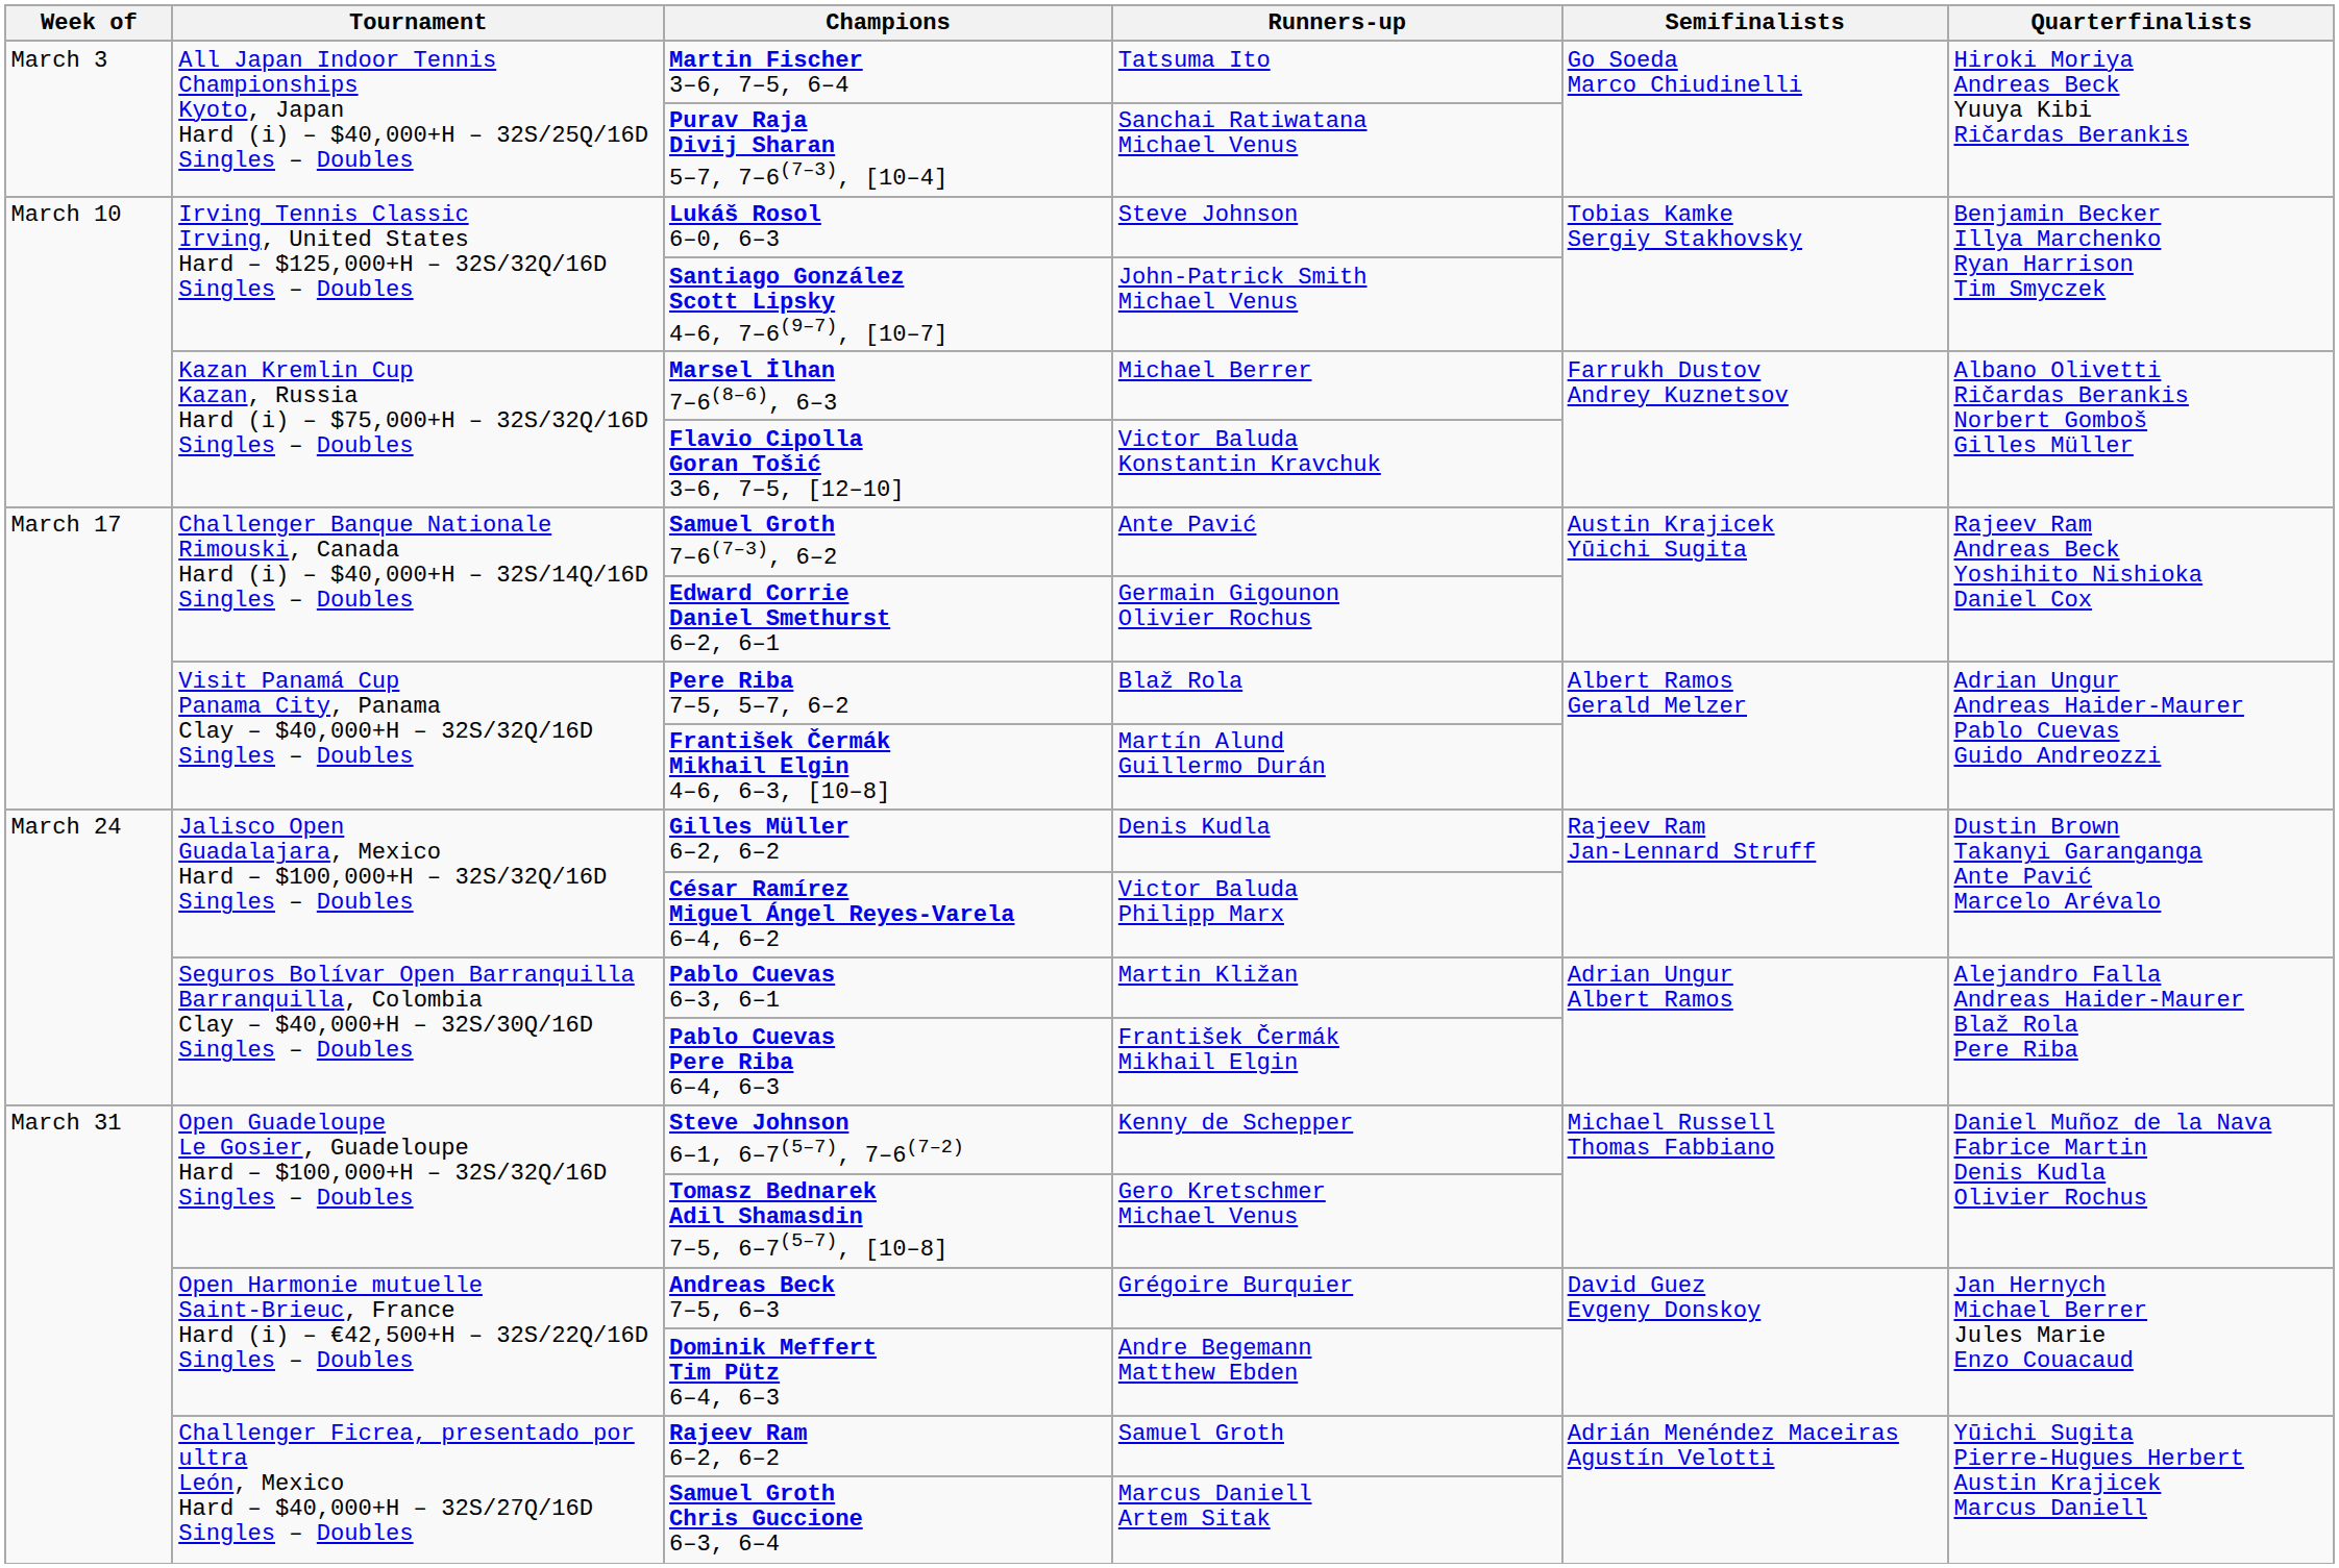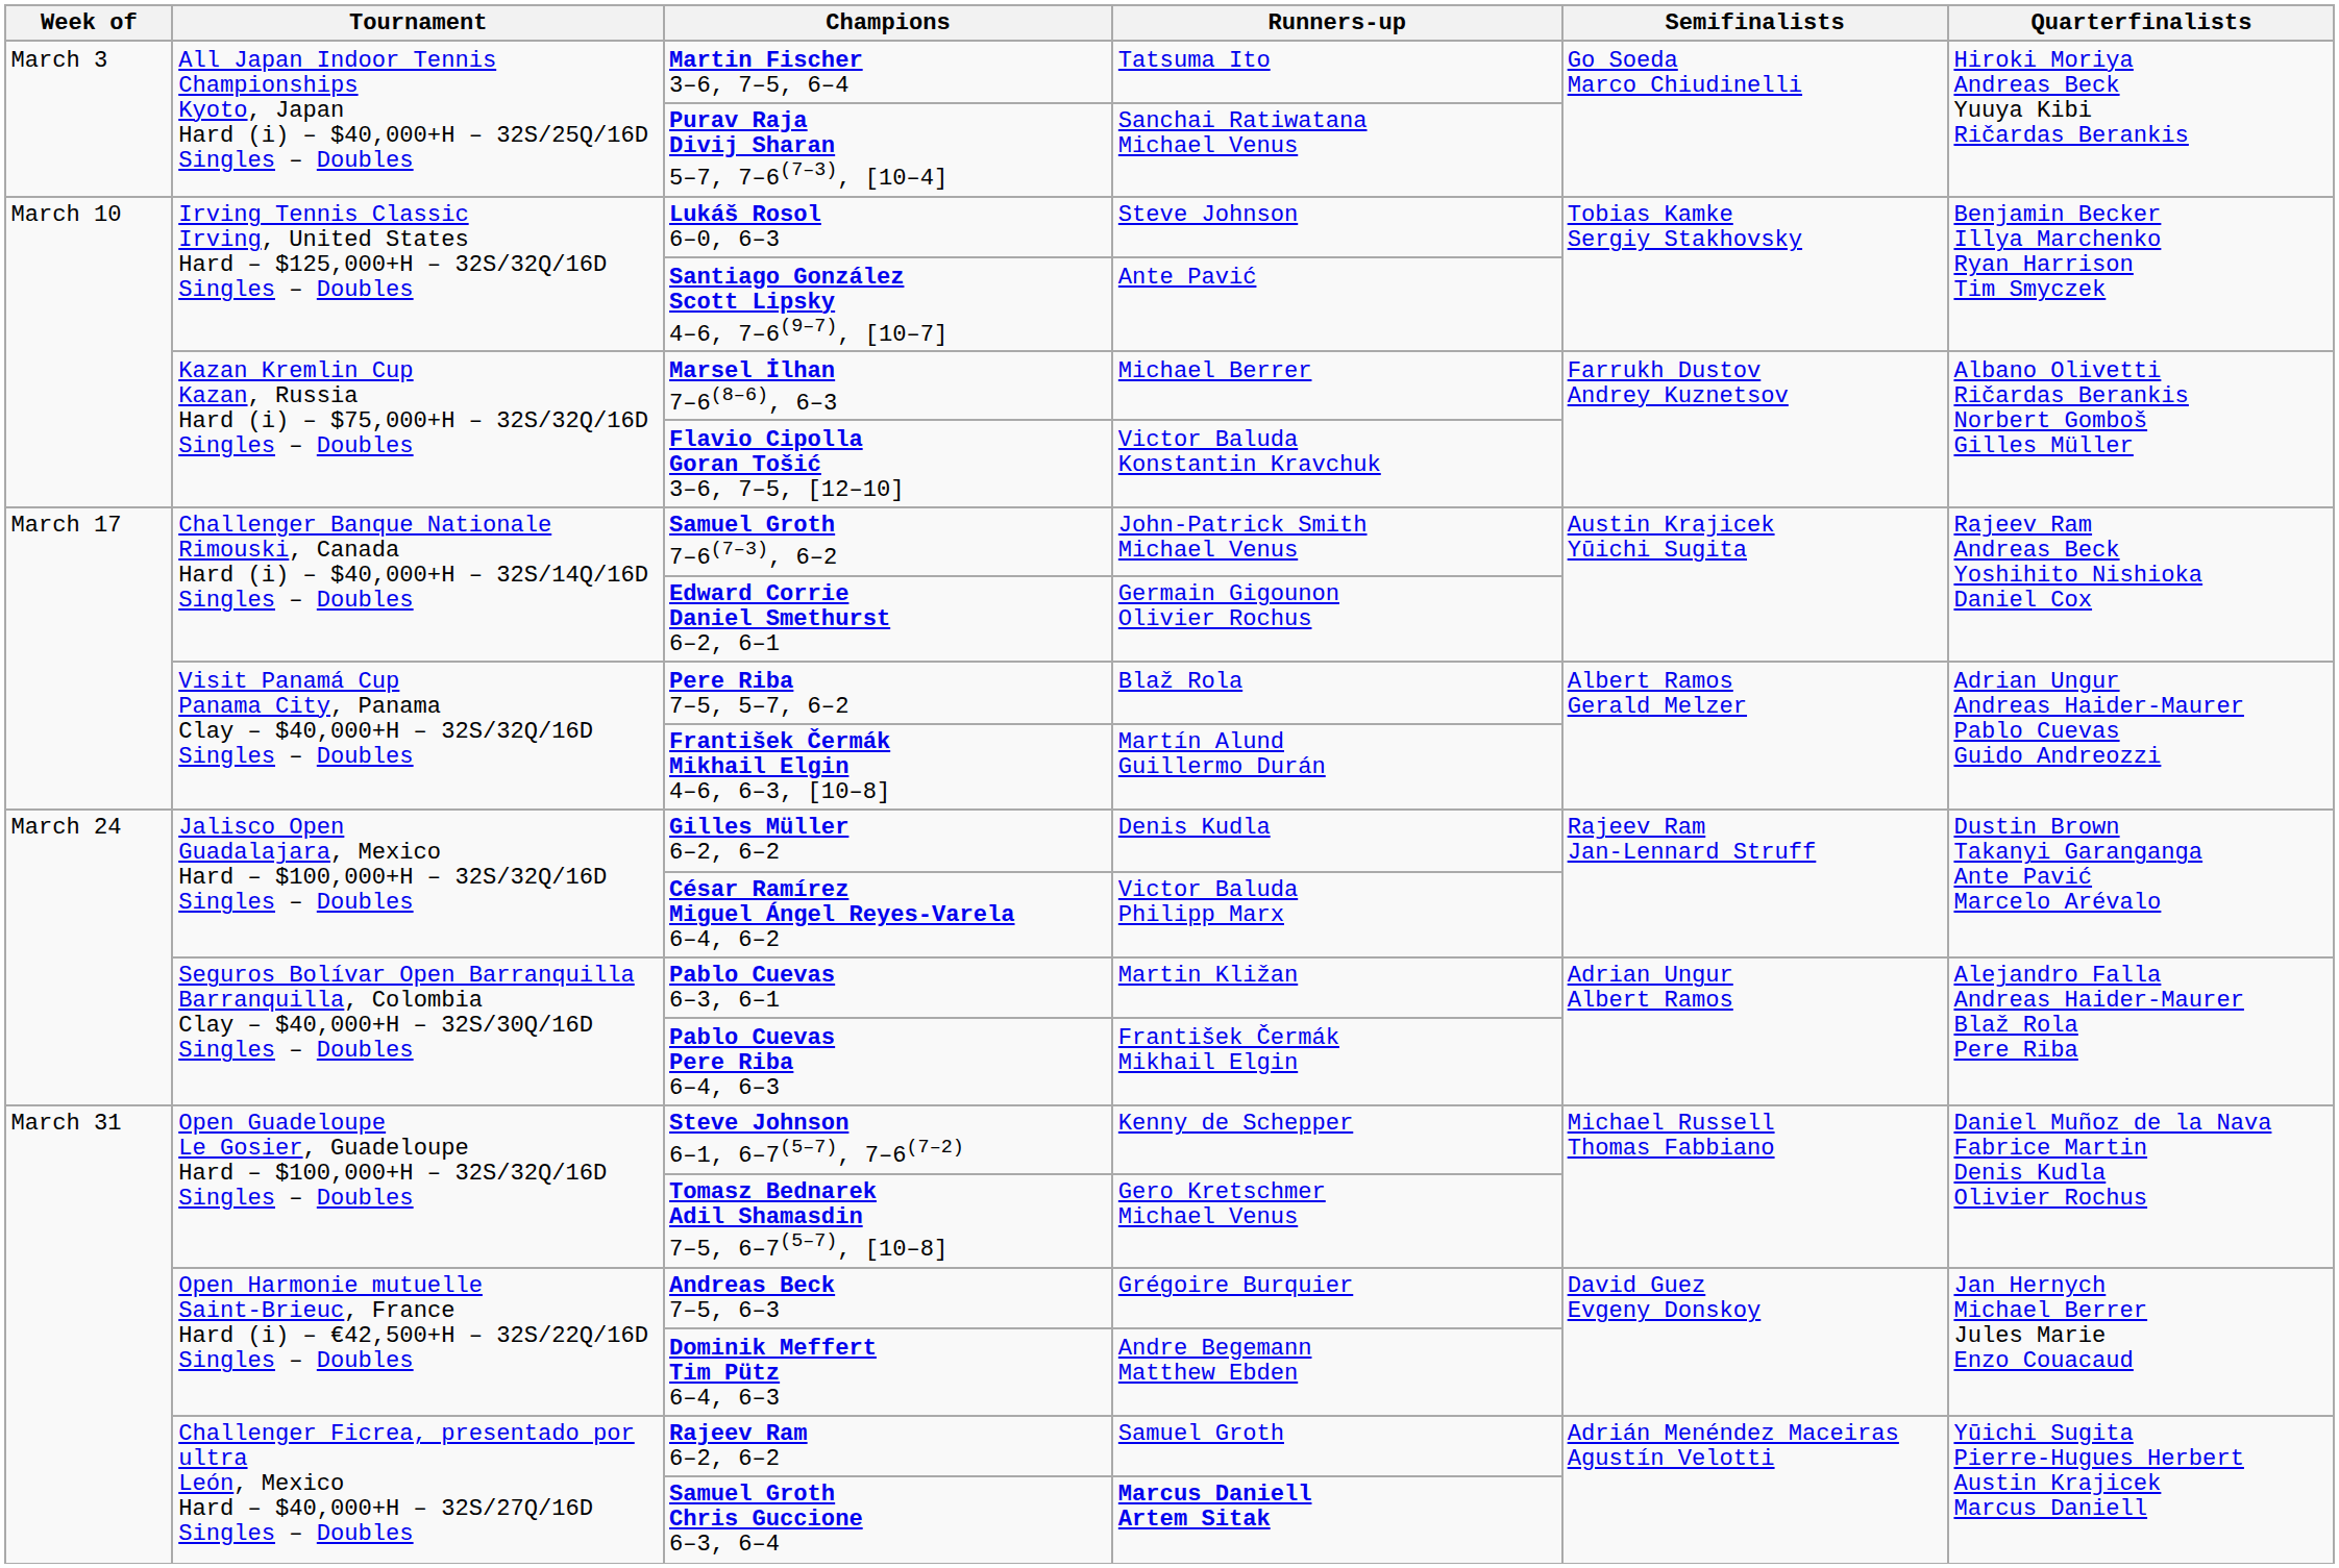 <table class="wikitable" style="font-size:85%;">
 <tr>
 <th width="75">Week of</th>
 <th width="230">Tournament</th>
 <th width="210">Champions</th>
 <th width="210">Runners-up</th>
 <th width="180">Semifinalists</th>
 <th width="180">Quarterfinalists</th>
 </tr>
 <tr valign=top>
 <td rowspan=2>March 3</td>
 <td rowspan=2><a href='#'>All Japan Indoor Tennis Championships</a><br><a href='#'>Kyoto</a>, Japan<br>Hard (i) – $40,000+H – 32S/25Q/16D<br> <a href='#'>Singles</a> – <a href='#'>Doubles</a></td>
 <td> <strong><a href='#'>Martin Fischer</a></strong><br>3–6, 7–5, 6–4</td>
 <td> <a href='#'>Tatsuma Ito</a></td>
 <td rowspan=2> <a href='#'>Go Soeda</a> <br>  <a href='#'>Marco Chiudinelli</a></td>
 <td rowspan=2> <a href='#'>Hiroki Moriya</a> <br> <a href='#'>Andreas Beck</a> <br> Yuuya Kibi <br>  <a href='#'>Ričardas Berankis</a></td>
 </tr>
 <tr valign=top>
 <td> <strong><a href='#'>Purav Raja</a></strong><br> <strong><a href='#'>Divij Sharan</a></strong><br>5–7, 7–6<sup>(7–3)</sup>, [10–4]</td>
 <td> <a href='#'>Sanchai Ratiwatana</a><br> <a href='#'>Michael Venus</a></td>
 </tr>
 <tr valign=top>
 <td rowspan=4>March 10</td>
 <td rowspan=2><a href='#'>Irving Tennis Classic</a><br><a href='#'>Irving</a>, United States<br>Hard – $125,000+H – 32S/32Q/16D<br> <a href='#'>Singles</a> – <a href='#'>Doubles</a></td>
 <td> <strong><a href='#'>Lukáš Rosol</a></strong><br>6–0, 6–3</td>
 <td> <a href='#'>Steve Johnson</a></td>
 <td rowspan=2> <a href='#'>Tobias Kamke</a> <br>  <a href='#'>Sergiy Stakhovsky</a></td>
 <td rowspan=2> <a href='#'>Benjamin Becker</a><br> <a href='#'>Illya Marchenko</a><br> <a href='#'>Ryan Harrison</a>  <br>  <a href='#'>Tim Smyczek</a></td>
 </tr>
 <tr valign=top>
 <td> <strong><a href='#'>Santiago González</a></strong><br> <strong><a href='#'>Scott Lipsky</a></strong><br>4–6, 7–6<sup>(9–7)</sup>, [10–7]</td>
-<td> <a href='#'>John-Patrick Smith</a><br> <a href='#'>Michael Venus</a></td>
+<td> <a href='#'>Ante Pavić</a></td>
 </tr>
 <tr valign=top>
 <td rowspan=2><a href='#'>Kazan Kremlin Cup</a><br><a href='#'>Kazan</a>, Russia<br>Hard (i) – $75,000+H – 32S/32Q/16D<br> <a href='#'>Singles</a> – <a href='#'>Doubles</a></td>
 <td> <strong><a href='#'>Marsel İlhan</a></strong><br>7–6<sup>(8–6)</sup>, 6–3</td>
 <td> <a href='#'>Michael Berrer</a></td>
 <td rowspan=2> <a href='#'>Farrukh Dustov</a> <br> <a href='#'>Andrey Kuznetsov</a></td>
 <td rowspan=2> <a href='#'>Albano Olivetti</a> <br> <a href='#'>Ričardas Berankis</a> <br> <a href='#'>Norbert Gomboš</a> <br>  <a href='#'>Gilles Müller</a></td>
 </tr>
 <tr valign=top>
 <td> <strong><a href='#'>Flavio Cipolla</a></strong><br> <strong><a href='#'>Goran Tošić</a></strong><br>3–6, 7–5, [12–10]</td>
 <td> <a href='#'>Victor Baluda</a><br> <a href='#'>Konstantin Kravchuk</a></td>
 </tr>
 <tr valign=top>
 <td rowspan=4>March 17</td>
 <td rowspan=2><a href='#'>Challenger Banque Nationale</a><br><a href='#'>Rimouski</a>, Canada<br>Hard (i) – $40,000+H – 32S/14Q/16D<br> <a href='#'>Singles</a> – <a href='#'>Doubles</a></td>
 <td> <strong><a href='#'>Samuel Groth</a></strong><br>7–6<sup>(7–3)</sup>, 6–2</td>
-<td> <a href='#'>Ante Pavić</a></td>
+<td> <a href='#'>John-Patrick Smith</a><br> <a href='#'>Michael Venus</a></td>
 <td rowspan=2> <a href='#'>Austin Krajicek</a> <br> <a href='#'>Yūichi Sugita</a></td>
 <td rowspan=2> <a href='#'>Rajeev Ram</a> <br> <a href='#'>Andreas Beck</a> <br> <a href='#'>Yoshihito Nishioka</a> <br>  <a href='#'>Daniel Cox</a></td>
 </tr>
 <tr valign=top>
 <td> <strong><a href='#'>Edward Corrie</a></strong><br> <strong><a href='#'>Daniel Smethurst</a></strong><br>6–2, 6–1</td>
 <td> <a href='#'>Germain Gigounon</a><br> <a href='#'>Olivier Rochus</a></td>
 </tr>
 <tr valign=top>
 <td rowspan=2><a href='#'>Visit Panamá Cup</a><br><a href='#'>Panama City</a>, Panama<br>Clay – $40,000+H – 32S/32Q/16D<br> <a href='#'>Singles</a> – <a href='#'>Doubles</a></td>
 <td> <strong><a href='#'>Pere Riba</a></strong><br>7–5, 5–7, 6–2</td>
 <td> <a href='#'>Blaž Rola</a></td>
 <td rowspan=2> <a href='#'>Albert Ramos</a><br>  <a href='#'>Gerald Melzer</a></td>
 <td rowspan=2> <a href='#'>Adrian Ungur</a> <br> <a href='#'>Andreas Haider-Maurer</a> <br> <a href='#'>Pablo Cuevas</a> <br> <a href='#'>Guido Andreozzi</a></td>
 </tr>
 <tr valign=top>
 <td> <strong><a href='#'>František Čermák</a></strong><br> <strong><a href='#'>Mikhail Elgin</a></strong><br>4–6, 6–3, [10–8]</td>
 <td> <a href='#'>Martín Alund</a><br> <a href='#'>Guillermo Durán</a></td>
 </tr>
 <tr valign=top>
 <td rowspan=4>March 24</td>
 <td rowspan=2><a href='#'>Jalisco Open</a><br><a href='#'>Guadalajara</a>, Mexico<br>Hard – $100,000+H – 32S/32Q/16D<br> <a href='#'>Singles</a> – <a href='#'>Doubles</a></td>
 <td> <strong><a href='#'>Gilles Müller</a></strong><br>6–2, 6–2</td>
 <td> <a href='#'>Denis Kudla</a></td>
 <td rowspan=2> <a href='#'>Rajeev Ram</a> <br>  <a href='#'>Jan-Lennard Struff</a></td>
 <td rowspan=2> <a href='#'>Dustin Brown</a> <br> <a href='#'>Takanyi Garanganga</a> <br> <a href='#'>Ante Pavić</a> <br> <a href='#'>Marcelo Arévalo</a></td>
 </tr>
 <tr valign=top>
 <td> <strong><a href='#'>César Ramírez</a></strong><br> <strong><a href='#'>Miguel Ángel Reyes-Varela</a></strong><br>6–4, 6–2</td>
 <td> <a href='#'>Victor Baluda</a><br> <a href='#'>Philipp Marx</a></td>
 </tr>
 <tr valign=top>
 <td rowspan=2><a href='#'>Seguros Bolívar Open Barranquilla</a><br><a href='#'>Barranquilla</a>, Colombia<br>Clay – $40,000+H – 32S/30Q/16D<br> <a href='#'>Singles</a> – <a href='#'>Doubles</a></td>
 <td> <strong><a href='#'>Pablo Cuevas</a></strong><br>6–3, 6–1</td>
 <td> <a href='#'>Martin Kližan</a></td>
 <td rowspan=2> <a href='#'>Adrian Ungur</a> <br> <a href='#'>Albert Ramos</a></td>
 <td rowspan=2> <a href='#'>Alejandro Falla</a><br> <a href='#'>Andreas Haider-Maurer</a><br> <a href='#'>Blaž Rola</a> <br>  <a href='#'>Pere Riba</a></td>
 </tr>
 <tr valign=top>
 <td> <strong><a href='#'>Pablo Cuevas</a></strong><br> <strong><a href='#'>Pere Riba</a></strong><br>6–4, 6–3</td>
 <td> <a href='#'>František Čermák</a><br> <a href='#'>Mikhail Elgin</a></td>
 </tr>
 <tr valign=top>
 <td rowspan=6>March 31</td>
 <td rowspan=2><a href='#'>Open Guadeloupe</a><br><a href='#'>Le Gosier</a>, Guadeloupe<br>Hard – $100,000+H – 32S/32Q/16D<br> <a href='#'>Singles</a> – <a href='#'>Doubles</a></td>
 <td> <strong><a href='#'>Steve Johnson</a></strong><br>6–1, 6–7<sup>(5–7)</sup>, 7–6<sup>(7–2)</sup></td>
 <td> <a href='#'>Kenny de Schepper</a></td>
 <td rowspan=2> <a href='#'>Michael Russell</a><br>  <a href='#'>Thomas Fabbiano</a></td>
 <td rowspan=2> <a href='#'>Daniel Muñoz de la Nava</a> <br> <a href='#'>Fabrice Martin</a> <br> <a href='#'>Denis Kudla</a><br>  <a href='#'>Olivier Rochus</a></td>
 </tr>
 <tr valign=top>
 <td> <strong><a href='#'>Tomasz Bednarek</a></strong><br> <strong><a href='#'>Adil Shamasdin</a></strong><br>7–5, 6–7<sup>(5–7)</sup>, [10–8]</td>
 <td> <a href='#'>Gero Kretschmer</a><br> <a href='#'>Michael Venus</a></td>
 </tr>
 <tr valign=top>
 <td rowspan=2><a href='#'>Open Harmonie mutuelle</a><br><a href='#'>Saint-Brieuc</a>, France<br>Hard (i) – €42,500+H – 32S/22Q/16D<br> <a href='#'>Singles</a> – <a href='#'>Doubles</a></td>
 <td> <strong><a href='#'>Andreas Beck</a></strong><br>7–5, 6–3</td>
 <td> <a href='#'>Grégoire Burquier</a></td>
 <td rowspan=2> <a href='#'>David Guez</a> <br>  <a href='#'>Evgeny Donskoy</a></td>
 <td rowspan=2> <a href='#'>Jan Hernych</a> <br> <a href='#'>Michael Berrer</a> <br> Jules Marie <br>  <a href='#'>Enzo Couacaud</a></td>
 </tr>
 <tr valign=top>
 <td> <strong><a href='#'>Dominik Meffert</a></strong><br> <strong><a href='#'>Tim Pütz</a></strong><br>6–4, 6–3</td>
 <td> <a href='#'>Andre Begemann</a><br> <a href='#'>Matthew Ebden</a></td>
 </tr>
 <tr valign=top>
 <td rowspan=2><a href='#'>Challenger Ficrea, presentado por ultra</a><br><a href='#'>León</a>, Mexico<br>Hard – $40,000+H – 32S/27Q/16D<br> <a href='#'>Singles</a> – <a href='#'>Doubles</a></td>
 <td> <strong><a href='#'>Rajeev Ram</a></strong><br>6–2, 6–2</td>
 <td> <a href='#'>Samuel Groth</a></td>
 <td rowspan=2> <a href='#'>Adrián Menéndez Maceiras</a><br> <a href='#'>Agustín Velotti</a></td>
 <td rowspan=2> <a href='#'>Yūichi Sugita</a> <br> <a href='#'>Pierre-Hugues Herbert</a><br> <a href='#'>Austin Krajicek</a> <br> <a href='#'>Marcus Daniell</a></td>
 </tr>
 <tr valign=top>
 <td> <strong><a href='#'>Samuel Groth</a></strong><br> <strong><a href='#'>Chris Guccione</a></strong><br>6–3, 6–4</td>
-<td> <a href='#'>Marcus Daniell</a><br> <a href='#'>Artem Sitak</a></td>
+<td><strong> <a href='#'>Marcus Daniell</a><br> <a href='#'>Artem Sitak</a></strong></td>
 </tr>
 <tr valign=top>
 </tr>
 </table>
